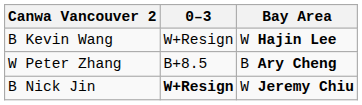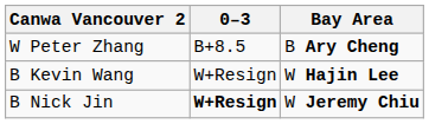 <table class="wikitable">
 <tr>
 <th>Canwa Vancouver 2</th>
 <th>0–3</th>
 <th>Bay Area</th>
 </tr>
 <tr>
+<td>W Peter Zhang</td>
+<td>B+8.5</td>
+<td>B <strong>Ary Cheng</strong></td>
+</tr>
+<tr>
 <td>B Kevin Wang</td>
 <td>W+Resign</td>
 <td>W <strong>Hajin Lee</strong></td>
-</tr>
-<tr>
-<td>W Peter Zhang</td>
-<td>B+8.5</td>
-<td>B <strong>Ary Cheng</strong></td>
 </tr>
 <tr>
 <td>B Nick Jin</td>
 <td><strong>W+Resign</strong></td>
 <td>W <strong>Jeremy Chiu</strong></td>
 </tr>
 </table>
